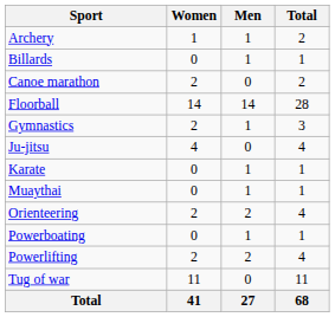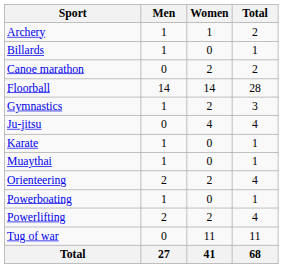 <table class="wikitable sortable" style="text-align:center;">
 <tr>
 <th width=180>Sport</th>
+<th width=55>Men</th>
 <th width=55>Women</th>
-<th width=55>Men</th>
 <th width=55>Total</th>
 </tr>
 <tr>
 <td align=left><a href='#'>Archery</a></td>
 <td>1</td>
 <td>1</td>
 <td>2</td>
 </tr>
 <tr>
 <td align=left><a href='#'>Billards</a></td>
+<td>1</td>
 <td>0</td>
-<td>1</td>
 <td>1</td>
 </tr>
 <tr>
 <td align=left><a href='#'>Canoe marathon</a></td>
+<td>0</td>
 <td>2</td>
-<td>0</td>
 <td>2</td>
 </tr>
 <tr>
 <td align=left><a href='#'>Floorball</a></td>
 <td>14</td>
 <td>14</td>
 <td>28</td>
 </tr>
 <tr>
 <td align=left><a href='#'>Gymnastics</a></td>
+<td>1</td>
 <td>2</td>
-<td>1</td>
 <td>3</td>
 </tr>
 <tr>
 <td align=left><a href='#'>Ju-jitsu</a></td>
+<td>0</td>
 <td>4</td>
-<td>0</td>
 <td>4</td>
 </tr>
 <tr>
 <td align=left><a href='#'>Karate</a></td>
+<td>1</td>
 <td>0</td>
-<td>1</td>
 <td>1</td>
 </tr>
 <tr>
 <td align=left><a href='#'>Muaythai</a></td>
+<td>1</td>
 <td>0</td>
-<td>1</td>
 <td>1</td>
 </tr>
 <tr>
 <td align=left><a href='#'>Orienteering</a></td>
 <td>2</td>
 <td>2</td>
 <td>4</td>
 </tr>
 <tr>
 <td align=left><a href='#'>Powerboating</a></td>
+<td>1</td>
 <td>0</td>
-<td>1</td>
 <td>1</td>
 </tr>
 <tr>
 <td align=left><a href='#'>Powerlifting</a></td>
 <td>2</td>
 <td>2</td>
 <td>4</td>
 </tr>
 <tr>
 <td align=left><a href='#'>Tug of war</a></td>
+<td>0</td>
 <td>11</td>
-<td>0</td>
 <td>11</td>
 </tr>
 <tr>
 <th>Total</th>
+<th>27</th>
 <th>41</th>
-<th>27</th>
 <th>68</th>
 </tr>
 </table>
